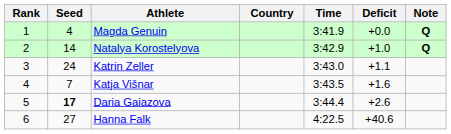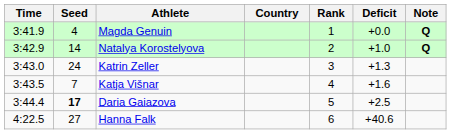 <table class="wikitable sortable" style="text-align:center" width=50%>
 <tr>
-<th>Rank</th>
+<th>Time</th>
 <th>Seed</th>
 <th>Athlete</th>
 <th>Country</th>
-<th>Time</th>
+<th>Rank</th>
 <th>Deficit</th>
 <th>Note</th>
 </tr>
 <tr bgcolor="#ccffcc">
-<td>1</td>
+<td>3:41.9</td>
 <td>4</td>
 <td align="left"><a href='#'>Magda Genuin</a></td>
 <td align="left"></td>
-<td>3:41.9</td>
+<td>1</td>
 <td>+0.0</td>
 <td><strong>Q</strong></td>
 </tr>
 <tr bgcolor="#ccffcc">
-<td>2</td>
+<td>3:42.9</td>
 <td>14</td>
 <td align="left"><a href='#'>Natalya Korostelyova</a></td>
 <td align="left"></td>
-<td>3:42.9</td>
+<td>2</td>
 <td>+1.0</td>
 <td><strong>Q</strong></td>
 </tr>
 <tr>
-<td>3</td>
+<td>3:43.0</td>
 <td>24</td>
 <td align="left"><a href='#'>Katrin Zeller</a></td>
 <td align="left"></td>
-<td>3:43.0</td>
-<td>+1.1</td>
+<td>3</td>
+<td>+1.3</td>
 <td></td>
 </tr>
 <tr>
-<td>4</td>
+<td>3:43.5</td>
 <td>7</td>
 <td align="left"><a href='#'>Katja Višnar</a></td>
 <td align="left"></td>
-<td>3:43.5</td>
+<td>4</td>
 <td>+1.6</td>
 <td></td>
 </tr>
 <tr>
-<td>5</td>
+<td>3:44.4</td>
 <td><strong>17</strong></td>
 <td align="left"><a href='#'>Daria Gaiazova</a></td>
 <td align="left"></td>
-<td>3:44.4</td>
-<td>+2.6</td>
+<td>5</td>
+<td>+2.5</td>
 <td></td>
 </tr>
 <tr>
-<td>6</td>
+<td>4:22.5</td>
 <td>27</td>
 <td align="left"><a href='#'>Hanna Falk</a></td>
 <td align="left"></td>
-<td>4:22.5</td>
+<td>6</td>
 <td>+40.6</td>
 <td></td>
 </tr>
 </table>
